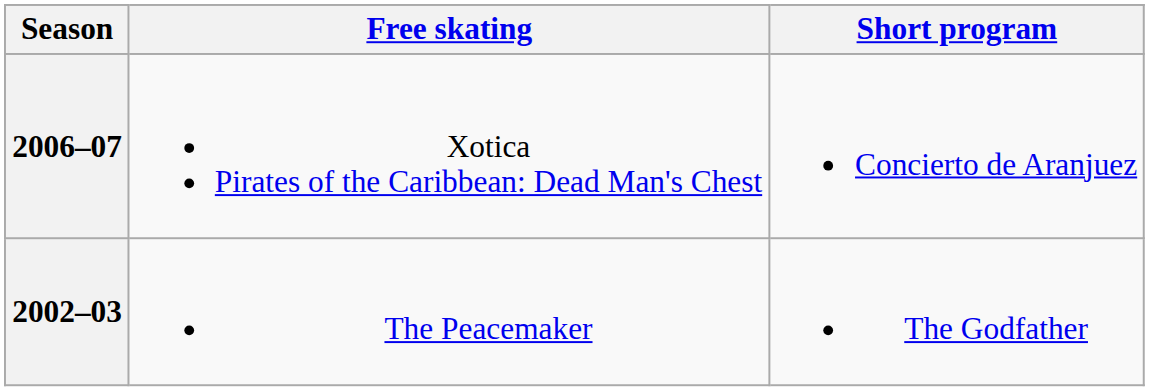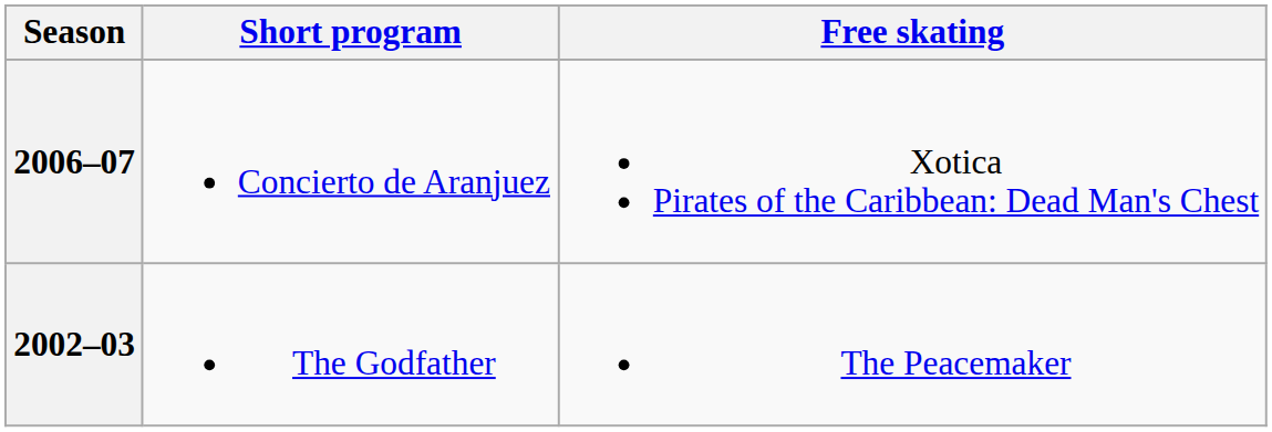 <table class=wikitable style=text-align:center>
 <tr>
 <th>Season</th>
+<th><a href='#'>Short program</a></th>
 <th><a href='#'>Free skating</a></th>
-<th><a href='#'>Short program</a></th>
 </tr>
 <tr>
 <th>2006–07 <br> </th>
+<td><br><ul><li><a href='#'>Concierto de Aranjuez</a> <br></li></ul></td>
 <td><br><ul><li>Xotica <br></li><li><a href='#'>Pirates of the Caribbean: Dead Man's Chest</a> <br></li></ul></td>
-<td><br><ul><li><a href='#'>Concierto de Aranjuez</a> <br></li></ul></td>
 </tr>
 <tr>
 <th>2002–03 <br> </th>
+<td><br><ul><li><a href='#'>The Godfather</a> <br></li></ul></td>
 <td><br><ul><li><a href='#'>The Peacemaker</a> <br></li></ul></td>
-<td><br><ul><li><a href='#'>The Godfather</a> <br></li></ul></td>
 </tr>
 </table>
